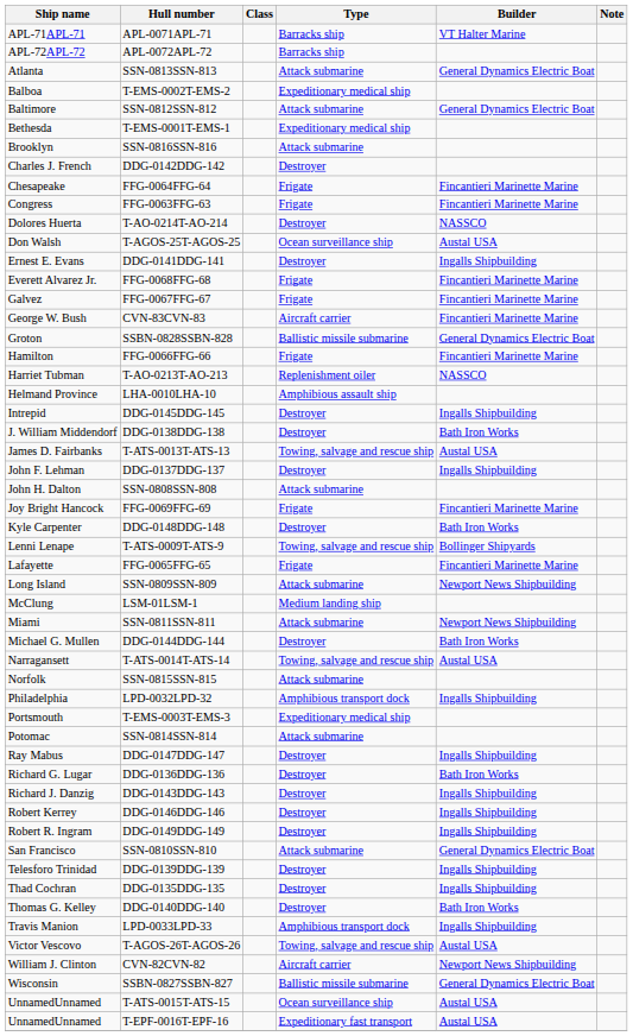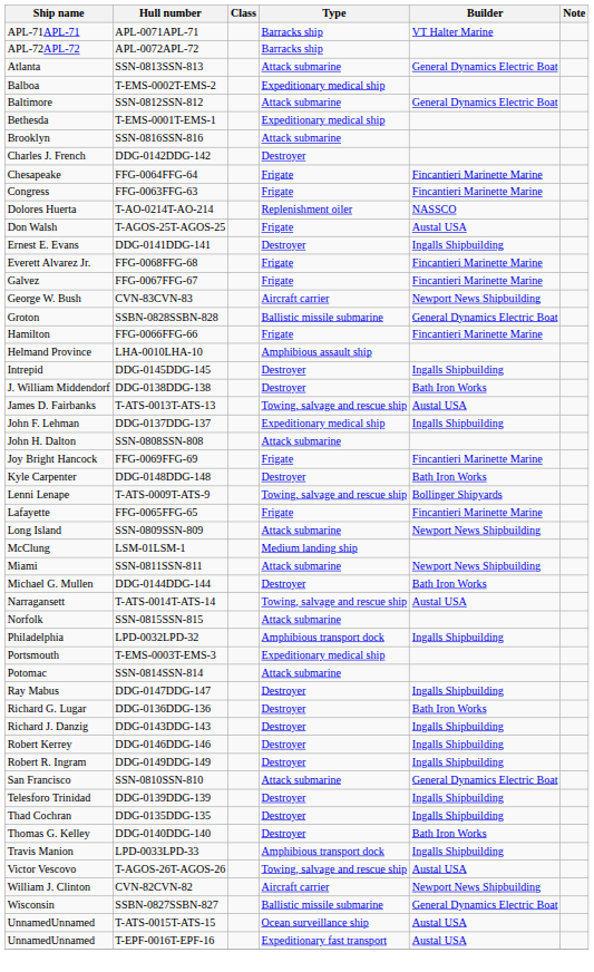 <table class="wikitable sortable nowraplinks">
 <tr>
 <th>Ship name</th>
 <th>Hull number</th>
 <th>Class</th>
 <th>Type</th>
 <th>Builder</th>
 <th>Note</th>
 </tr>
 <tr>
 <td><span>APL-71</span><a href='#'>APL-71</a></td>
 <td><span>APL-0071</span>APL-71</td>
 <td></td>
 <td><a href='#'>Barracks ship</a></td>
 <td><a href='#'>VT Halter Marine</a></td>
 <td></td>
 </tr>
 <tr>
 <td><span>APL-72</span><a href='#'>APL-72</a></td>
 <td><span>APL-0072</span>APL-72</td>
 <td></td>
 <td><a href='#'>Barracks ship</a></td>
 <td></td>
 <td></td>
 </tr>
 <tr>
 <td><span>Atlanta</span></td>
 <td><span>SSN-0813</span>SSN-813</td>
 <td></td>
 <td><a href='#'>Attack submarine</a></td>
 <td><a href='#'>General Dynamics Electric Boat</a></td>
 <td></td>
 </tr>
 <tr>
 <td><span>Balboa</span></td>
 <td><span>T-EMS-0002</span>T-EMS-2</td>
 <td></td>
 <td><a href='#'>Expeditionary medical ship</a></td>
 <td></td>
 <td></td>
 </tr>
 <tr>
 <td><span>Baltimore</span></td>
 <td><span>SSN-0812</span>SSN-812</td>
 <td></td>
 <td><a href='#'>Attack submarine</a></td>
 <td><a href='#'>General Dynamics Electric Boat</a></td>
 <td></td>
 </tr>
 <tr>
 <td><span>Bethesda</span></td>
 <td><span>T-EMS-0001</span>T-EMS-1</td>
 <td></td>
 <td><a href='#'>Expeditionary medical ship</a></td>
 <td></td>
 <td></td>
 </tr>
 <tr>
 <td><span>Brooklyn</span></td>
 <td><span>SSN-0816</span>SSN-816</td>
 <td></td>
 <td><a href='#'>Attack submarine</a></td>
 <td></td>
 <td></td>
 </tr>
 <tr>
 <td><span>Charles J. French</span></td>
 <td><span>DDG-0142</span>DDG-142</td>
 <td></td>
 <td><a href='#'>Destroyer</a></td>
 <td></td>
 <td></td>
 </tr>
 <tr>
 <td><span>Chesapeake</span></td>
 <td><span>FFG-0064</span>FFG-64</td>
 <td></td>
 <td><a href='#'>Frigate</a></td>
 <td><a href='#'>Fincantieri Marinette Marine</a></td>
 <td></td>
 </tr>
 <tr>
 <td><span>Congress</span></td>
 <td><span>FFG-0063</span>FFG-63</td>
 <td></td>
 <td><a href='#'>Frigate</a></td>
 <td><a href='#'>Fincantieri Marinette Marine</a></td>
 <td></td>
 </tr>
 <tr>
 <td><span>Dolores Huerta</span></td>
 <td><span>T-AO-0214</span>T-AO-214</td>
 <td></td>
-<td><a href='#'>Destroyer</a></td>
+<td><a href='#'>Replenishment oiler</a></td>
 <td><a href='#'>NASSCO</a></td>
 <td></td>
 </tr>
 <tr>
 <td><span>Don Walsh</span></td>
 <td><span>T-AGOS-25</span>T-AGOS-25</td>
 <td></td>
-<td><a href='#'>Ocean surveillance ship</a></td>
+<td><a href='#'>Frigate</a></td>
 <td><a href='#'>Austal USA</a></td>
 <td></td>
 </tr>
 <tr>
 <td><span>Ernest E. Evans</span></td>
 <td><span>DDG-0141</span>DDG-141</td>
 <td></td>
 <td><a href='#'>Destroyer</a></td>
 <td><a href='#'>Ingalls Shipbuilding</a></td>
 <td></td>
 </tr>
 <tr>
 <td><span>Everett Alvarez Jr.</span></td>
 <td><span>FFG-0068</span>FFG-68</td>
 <td></td>
 <td><a href='#'>Frigate</a></td>
 <td><a href='#'>Fincantieri Marinette Marine</a></td>
 <td></td>
 </tr>
 <tr>
 <td><span>Galvez</span></td>
 <td><span>FFG-0067</span>FFG-67</td>
 <td></td>
 <td><a href='#'>Frigate</a></td>
 <td><a href='#'>Fincantieri Marinette Marine</a></td>
 <td></td>
 </tr>
 <tr>
 <td><span>George W. Bush</span></td>
 <td><span>CVN-83</span>CVN-83</td>
 <td></td>
 <td><a href='#'>Aircraft carrier</a></td>
-<td><a href='#'>Fincantieri Marinette Marine</a></td>
+<td><a href='#'>Newport News Shipbuilding</a></td>
 <td></td>
 </tr>
 <tr>
 <td><span>Groton</span></td>
 <td><span>SSBN-0828</span>SSBN-828</td>
 <td></td>
 <td><a href='#'>Ballistic missile submarine</a></td>
 <td><a href='#'>General Dynamics Electric Boat</a></td>
 <td></td>
 </tr>
 <tr>
 <td><span>Hamilton</span></td>
 <td><span>FFG-0066</span>FFG-66</td>
 <td></td>
 <td><a href='#'>Frigate</a></td>
 <td><a href='#'>Fincantieri Marinette Marine</a></td>
-<td></td>
-</tr>
-<tr>
-<td><span>Harriet Tubman</span></td>
-<td><span>T-AO-0213</span>T-AO-213</td>
-<td></td>
-<td><a href='#'>Replenishment oiler</a></td>
-<td><a href='#'>NASSCO</a></td>
 <td></td>
 </tr>
 <tr>
 <td><span>Helmand Province</span></td>
 <td><span>LHA-0010</span>LHA-10</td>
 <td></td>
 <td><a href='#'>Amphibious assault ship</a></td>
 <td></td>
 <td></td>
 </tr>
 <tr>
 <td><span>Intrepid</span></td>
 <td><span>DDG-0145</span>DDG-145</td>
 <td></td>
 <td><a href='#'>Destroyer</a></td>
 <td><a href='#'>Ingalls Shipbuilding</a></td>
 <td></td>
 </tr>
 <tr>
 <td><span>J. William Middendorf</span></td>
 <td><span>DDG-0138</span>DDG-138</td>
 <td></td>
 <td><a href='#'>Destroyer</a></td>
 <td><a href='#'>Bath Iron Works</a></td>
 <td></td>
 </tr>
 <tr>
 <td><span>James D. Fairbanks</span></td>
 <td><span>T-ATS-0013</span>T-ATS-13</td>
 <td></td>
 <td><a href='#'>Towing, salvage and rescue ship</a></td>
 <td><a href='#'>Austal USA</a></td>
 <td></td>
 </tr>
 <tr>
 <td><span>John F. Lehman</span></td>
 <td><span>DDG-0137</span>DDG-137</td>
 <td></td>
-<td><a href='#'>Destroyer</a></td>
+<td><a href='#'>Expeditionary medical ship</a></td>
 <td><a href='#'>Ingalls Shipbuilding</a></td>
 <td></td>
 </tr>
 <tr>
 <td><span>John H. Dalton</span></td>
 <td><span>SSN-0808</span>SSN-808</td>
 <td></td>
 <td><a href='#'>Attack submarine</a></td>
 <td></td>
 <td></td>
 </tr>
 <tr>
 <td><span>Joy Bright Hancock</span></td>
 <td><span>FFG-0069</span>FFG-69</td>
 <td></td>
 <td><a href='#'>Frigate</a></td>
 <td><a href='#'>Fincantieri Marinette Marine</a></td>
 <td></td>
 </tr>
 <tr>
 <td><span>Kyle Carpenter</span></td>
 <td><span>DDG-0148</span>DDG-148</td>
 <td></td>
 <td><a href='#'>Destroyer</a></td>
 <td><a href='#'>Bath Iron Works</a></td>
 <td></td>
 </tr>
 <tr>
 <td><span>Lenni Lenape</span></td>
 <td><span>T-ATS-0009</span>T-ATS-9</td>
 <td></td>
 <td><a href='#'>Towing, salvage and rescue ship</a></td>
 <td><a href='#'>Bollinger Shipyards</a></td>
 <td></td>
 </tr>
 <tr>
 <td><span>Lafayette</span></td>
 <td><span>FFG-0065</span>FFG-65</td>
 <td></td>
 <td><a href='#'>Frigate</a></td>
 <td><a href='#'>Fincantieri Marinette Marine</a></td>
 <td></td>
 </tr>
 <tr>
 <td><span>Long Island</span></td>
 <td><span>SSN-0809</span>SSN-809</td>
 <td></td>
 <td><a href='#'>Attack submarine</a></td>
 <td><a href='#'>Newport News Shipbuilding</a></td>
 <td></td>
 </tr>
 <tr>
 <td><span>McClung</span></td>
 <td><span>LSM-01</span>LSM-1</td>
 <td></td>
 <td><a href='#'>Medium landing ship</a></td>
 <td></td>
 <td></td>
 </tr>
 <tr>
 <td><span>Miami</span></td>
 <td><span>SSN-0811</span>SSN-811</td>
 <td></td>
 <td><a href='#'>Attack submarine</a></td>
 <td><a href='#'>Newport News Shipbuilding</a></td>
 <td></td>
 </tr>
 <tr>
 <td><span>Michael G. Mullen</span></td>
 <td><span>DDG-0144</span>DDG-144</td>
 <td></td>
 <td><a href='#'>Destroyer</a></td>
 <td><a href='#'>Bath Iron Works</a></td>
 <td></td>
 </tr>
 <tr>
 <td><span>Narragansett</span></td>
 <td><span>T-ATS-0014</span>T-ATS-14</td>
 <td></td>
 <td><a href='#'>Towing, salvage and rescue ship</a></td>
 <td><a href='#'>Austal USA</a></td>
 <td></td>
 </tr>
 <tr>
 <td><span>Norfolk</span></td>
 <td><span>SSN-0815</span>SSN-815</td>
 <td></td>
 <td><a href='#'>Attack submarine</a></td>
 <td></td>
 <td></td>
 </tr>
 <tr>
 <td><span>Philadelphia</span></td>
 <td><span>LPD-0032</span>LPD-32</td>
 <td></td>
 <td><a href='#'>Amphibious transport dock</a></td>
 <td><a href='#'>Ingalls Shipbuilding</a></td>
 <td></td>
 </tr>
 <tr>
 <td><span>Portsmouth</span></td>
 <td><span>T-EMS-0003</span>T-EMS-3</td>
 <td></td>
 <td><a href='#'>Expeditionary medical ship</a></td>
 <td></td>
 <td></td>
 </tr>
 <tr>
 <td><span>Potomac</span></td>
 <td><span>SSN-0814</span>SSN-814</td>
 <td></td>
 <td><a href='#'>Attack submarine</a></td>
 <td></td>
 <td></td>
 </tr>
 <tr>
 <td><span>Ray Mabus</span></td>
 <td><span>DDG-0147</span>DDG-147</td>
 <td></td>
 <td><a href='#'>Destroyer</a></td>
 <td><a href='#'>Ingalls Shipbuilding</a></td>
 <td></td>
 </tr>
 <tr>
 <td><span>Richard G. Lugar</span></td>
 <td><span>DDG-0136</span>DDG-136</td>
 <td></td>
 <td><a href='#'>Destroyer</a></td>
 <td><a href='#'>Bath Iron Works</a></td>
 <td></td>
 </tr>
 <tr>
 <td><span>Richard J. Danzig</span></td>
 <td><span>DDG-0143</span>DDG-143</td>
 <td></td>
 <td><a href='#'>Destroyer</a></td>
 <td><a href='#'>Ingalls Shipbuilding</a></td>
 <td></td>
 </tr>
 <tr>
 <td><span>Robert Kerrey</span></td>
 <td><span>DDG-0146</span>DDG-146</td>
 <td></td>
 <td><a href='#'>Destroyer</a></td>
 <td><a href='#'>Ingalls Shipbuilding</a></td>
 <td></td>
 </tr>
 <tr>
 <td><span>Robert R. Ingram</span></td>
 <td><span>DDG-0149</span>DDG-149</td>
 <td></td>
 <td><a href='#'>Destroyer</a></td>
 <td><a href='#'>Ingalls Shipbuilding</a></td>
 <td></td>
 </tr>
 <tr>
 <td><span>San Francisco</span></td>
 <td><span>SSN-0810</span>SSN-810</td>
 <td></td>
 <td><a href='#'>Attack submarine</a></td>
 <td><a href='#'>General Dynamics Electric Boat</a></td>
 <td></td>
 </tr>
 <tr>
 <td><span>Telesforo Trinidad</span></td>
 <td><span>DDG-0139</span>DDG-139</td>
 <td></td>
 <td><a href='#'>Destroyer</a></td>
 <td><a href='#'>Ingalls Shipbuilding</a></td>
 <td></td>
 </tr>
 <tr>
 <td><span>Thad Cochran</span></td>
 <td><span>DDG-0135</span>DDG-135</td>
 <td></td>
 <td><a href='#'>Destroyer</a></td>
 <td><a href='#'>Ingalls Shipbuilding</a></td>
 <td></td>
 </tr>
 <tr>
 <td><span>Thomas G. Kelley</span></td>
 <td><span>DDG-0140</span>DDG-140</td>
 <td></td>
 <td><a href='#'>Destroyer</a></td>
 <td><a href='#'>Bath Iron Works</a></td>
 <td></td>
 </tr>
 <tr>
 <td><span>Travis Manion</span></td>
 <td><span>LPD-0033</span>LPD-33</td>
 <td></td>
 <td><a href='#'>Amphibious transport dock</a></td>
 <td><a href='#'>Ingalls Shipbuilding</a></td>
 <td></td>
 </tr>
 <tr>
 <td><span> Victor Vescovo</span></td>
 <td><span>T-AGOS-26</span>T-AGOS-26</td>
 <td></td>
 <td><a href='#'>Towing, salvage and rescue ship</a></td>
 <td><a href='#'>Austal USA</a></td>
 <td></td>
 </tr>
 <tr>
 <td><span>William J. Clinton</span></td>
 <td><span>CVN-82</span>CVN-82</td>
 <td></td>
 <td><a href='#'>Aircraft carrier</a></td>
 <td><a href='#'>Newport News Shipbuilding</a></td>
 <td></td>
 </tr>
 <tr>
 <td><span>Wisconsin</span></td>
 <td><span>SSBN-0827</span>SSBN-827</td>
 <td></td>
 <td><a href='#'>Ballistic missile submarine</a></td>
 <td><a href='#'>General Dynamics Electric Boat</a></td>
 <td></td>
 </tr>
 <tr>
 <td><span>Unnamed</span>Unnamed</td>
 <td><span>T-ATS-0015</span>T-ATS-15</td>
 <td></td>
 <td><a href='#'>Ocean surveillance ship</a></td>
 <td><a href='#'>Austal USA</a></td>
 <td></td>
 </tr>
 <tr>
 <td><span>Unnamed</span>Unnamed</td>
 <td><span>T-EPF-0016</span>T-EPF-16</td>
 <td></td>
 <td><a href='#'>Expeditionary fast transport</a></td>
 <td><a href='#'>Austal USA</a></td>
 <td></td>
 </tr>
 <tr>
 </tr>
 </table>
